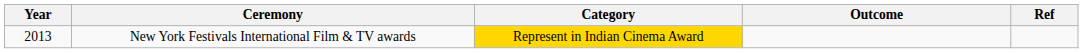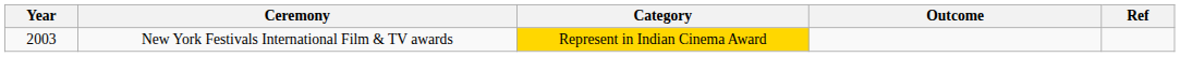 <table class="wikitable" style="width:100%;">
 <tr>
 <th width=5%>Year</th>
 <th style="width:30%;">Ceremony</th>
 <th style="width:20%;">Category</th>
 <th style="width:20%;">Outcome</th>
 <th style="width:5%;">Ref</th>
 </tr>
 <tr>
-<td style="text-align:center;">2013</td>
+<td style="text-align:center;">2003</td>
 <td style="text-align:center;">New York Festivals International Film & TV awards</td>
 <td style="background: gold; text-align:center;">Represent in Indian Cinema Award</td>
 <td></td>
 <td></td>
 </tr>
 </table>
